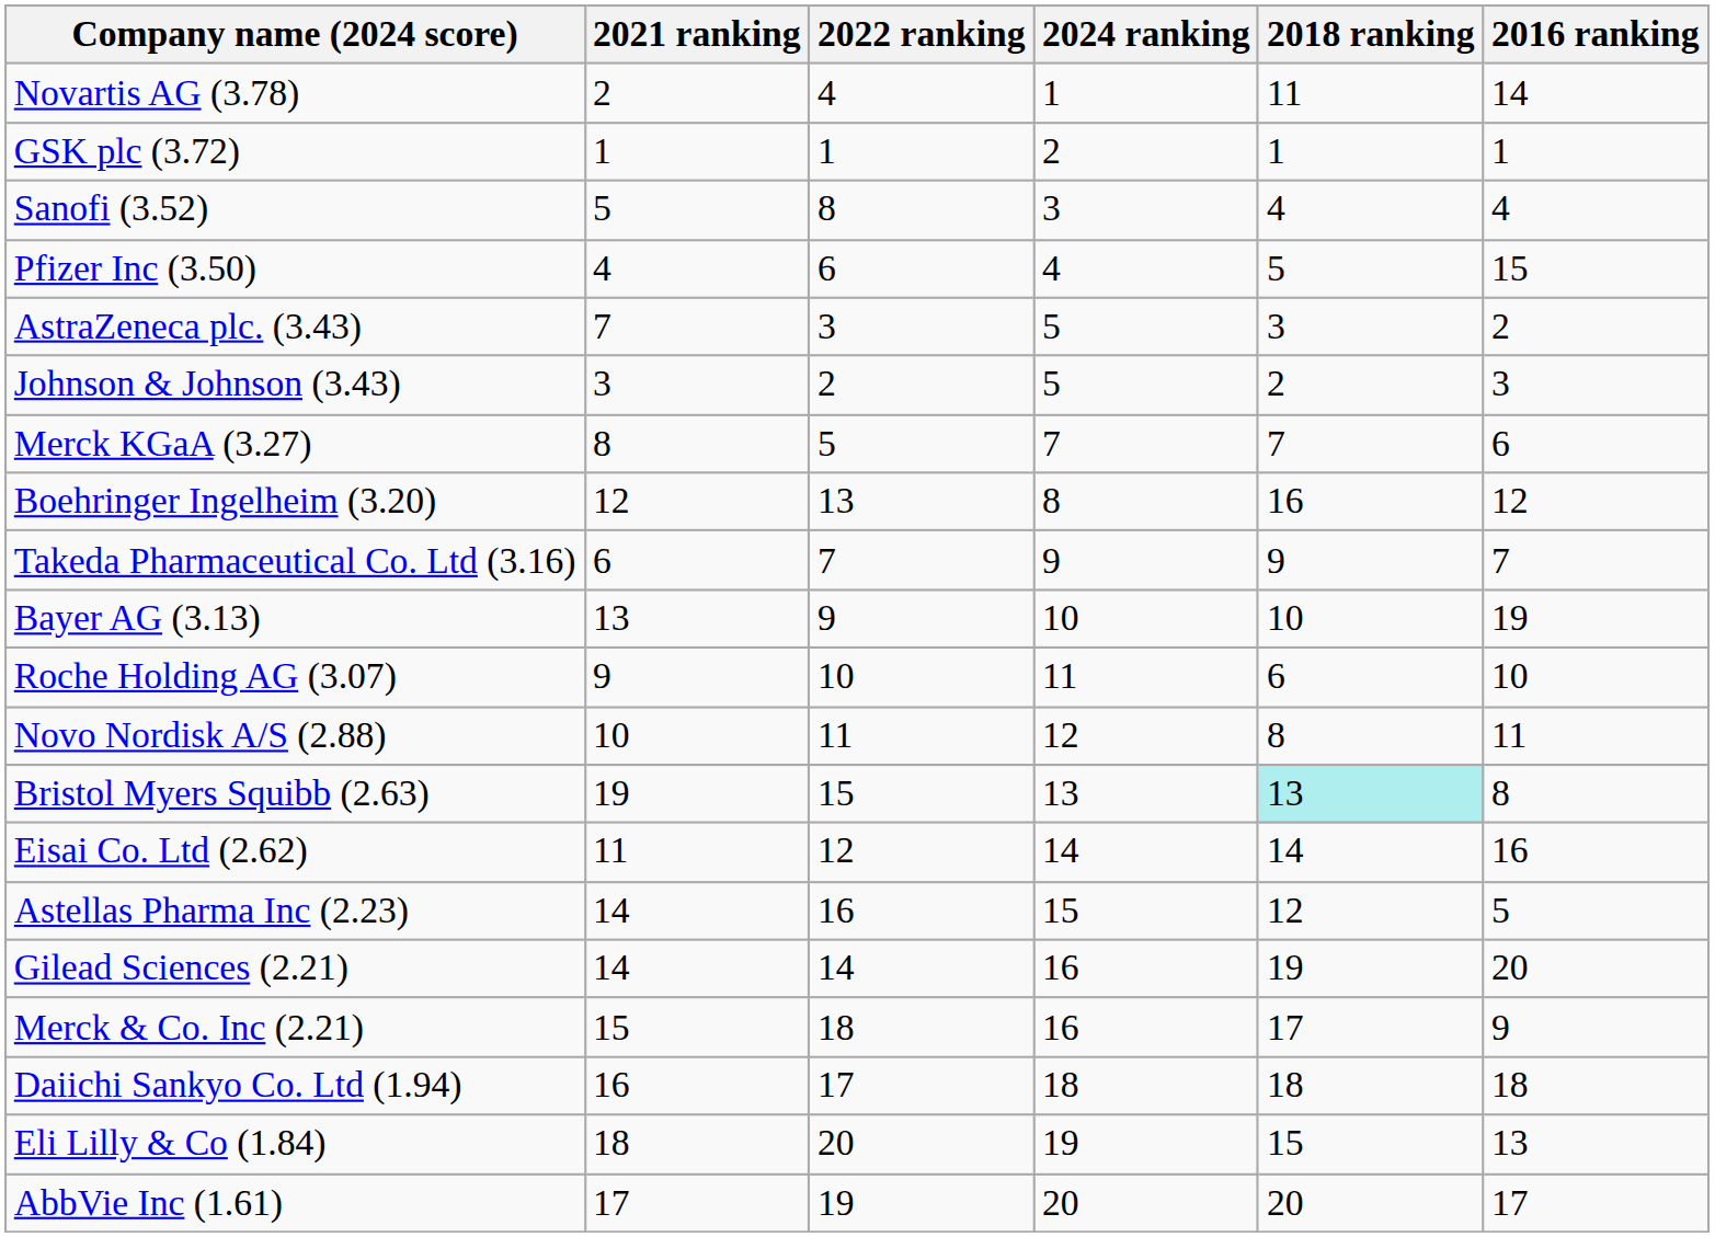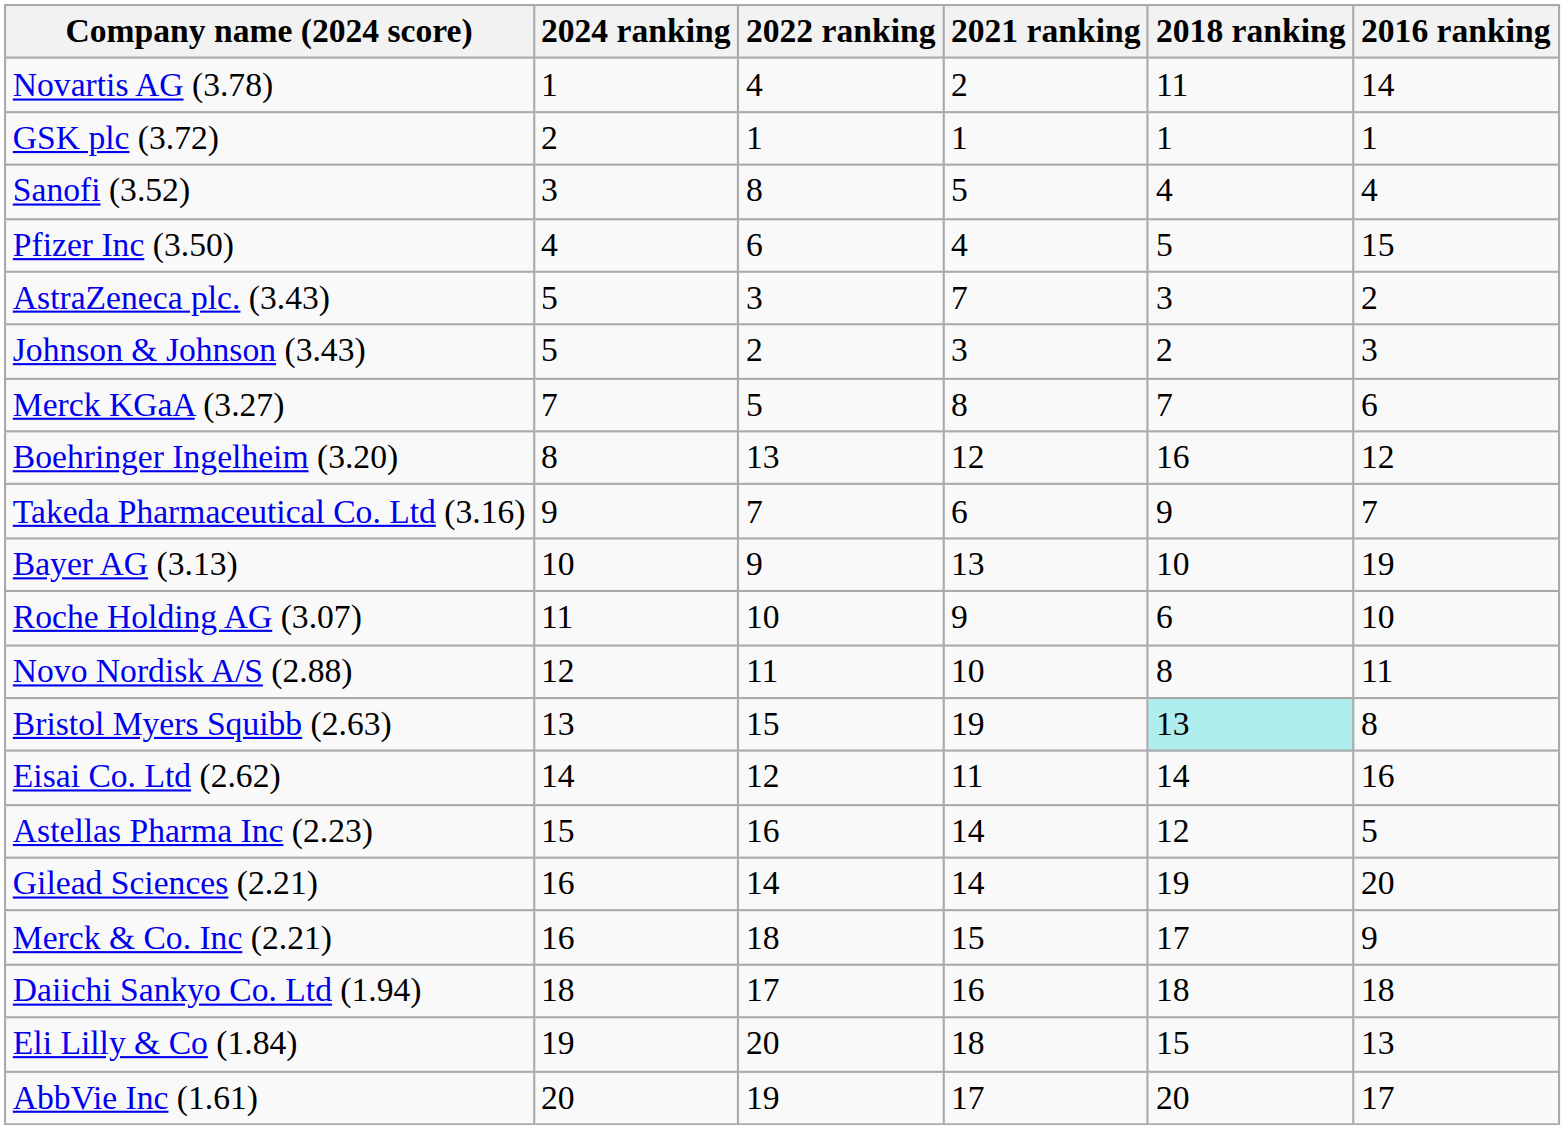 <table class="wikitable sortable">
 <tr>
 <th>Company name (2024 score)</th>
+<th>2024 ranking</th>
+<th>2022 ranking</th>
 <th>2021 ranking</th>
-<th>2022 ranking</th>
-<th>2024 ranking</th>
 <th>2018 ranking</th>
 <th>2016 ranking</th>
 </tr>
 <tr>
 <td><a href='#'>Novartis AG</a> (3.78)</td>
+<td>1</td>
+<td>4</td>
 <td>2</td>
-<td>4</td>
-<td>1</td>
 <td>11</td>
 <td>14</td>
 </tr>
 <tr>
 <td><a href='#'>GSK plc</a> (3.72)</td>
+<td>2</td>
 <td>1</td>
 <td>1</td>
-<td>2</td>
 <td>1</td>
 <td>1</td>
 </tr>
 <tr>
 <td><a href='#'>Sanofi</a> (3.52)</td>
+<td>3</td>
+<td>8</td>
 <td>5</td>
-<td>8</td>
-<td>3</td>
 <td>4</td>
 <td>4</td>
 </tr>
 <tr>
 <td><a href='#'>Pfizer Inc</a> (3.50)</td>
 <td>4</td>
 <td>6</td>
 <td>4</td>
 <td>5</td>
 <td>15</td>
 </tr>
 <tr>
 <td><a href='#'>AstraZeneca plc.</a> (3.43)</td>
+<td>5</td>
+<td>3</td>
 <td>7</td>
-<td>3</td>
-<td>5</td>
 <td>3</td>
 <td>2</td>
 </tr>
 <tr>
 <td><a href='#'>Johnson & Johnson</a> (3.43)</td>
+<td>5</td>
+<td>2</td>
 <td>3</td>
-<td>2</td>
-<td>5</td>
 <td>2</td>
 <td>3</td>
 </tr>
 <tr>
 <td><a href='#'>Merck KGaA</a> (3.27)</td>
+<td>7</td>
+<td>5</td>
 <td>8</td>
-<td>5</td>
-<td>7</td>
 <td>7</td>
 <td>6</td>
 </tr>
 <tr>
 <td><a href='#'>Boehringer Ingelheim</a> (3.20)</td>
+<td>8</td>
+<td>13</td>
 <td>12</td>
-<td>13</td>
-<td>8</td>
 <td>16</td>
 <td>12</td>
 </tr>
 <tr>
 <td><a href='#'>Takeda Pharmaceutical Co. Ltd</a> (3.16)</td>
+<td>9</td>
+<td>7</td>
 <td>6</td>
-<td>7</td>
-<td>9</td>
 <td>9</td>
 <td>7</td>
 </tr>
 <tr>
 <td><a href='#'>Bayer AG</a> (3.13)</td>
+<td>10</td>
+<td>9</td>
 <td>13</td>
-<td>9</td>
-<td>10</td>
 <td>10</td>
 <td>19</td>
 </tr>
 <tr>
 <td><a href='#'>Roche Holding AG</a> (3.07)</td>
+<td>11</td>
+<td>10</td>
 <td>9</td>
-<td>10</td>
-<td>11</td>
 <td>6</td>
 <td>10</td>
 </tr>
 <tr>
 <td><a href='#'>Novo Nordisk A/S</a> (2.88)</td>
+<td>12</td>
+<td>11</td>
 <td>10</td>
-<td>11</td>
-<td>12</td>
 <td>8</td>
 <td>11</td>
 </tr>
 <tr>
 <td><a href='#'>Bristol Myers Squibb</a> (2.63)</td>
+<td>13</td>
+<td>15</td>
 <td>19</td>
-<td>15</td>
-<td>13</td>
 <td style="background: paleturquoise;">13</td>
 <td>8</td>
 </tr>
 <tr>
 <td><a href='#'>Eisai Co. Ltd</a> (2.62)</td>
+<td>14</td>
+<td>12</td>
 <td>11</td>
-<td>12</td>
-<td>14</td>
 <td>14</td>
 <td>16</td>
 </tr>
 <tr>
 <td><a href='#'>Astellas Pharma Inc</a> (2.23)</td>
+<td>15</td>
+<td>16</td>
 <td>14</td>
-<td>16</td>
-<td>15</td>
 <td>12</td>
 <td>5</td>
 </tr>
 <tr>
 <td><a href='#'>Gilead Sciences</a> (2.21)</td>
+<td>16</td>
 <td>14</td>
 <td>14</td>
-<td>16</td>
 <td>19</td>
 <td>20</td>
 </tr>
 <tr>
 <td><a href='#'>Merck & Co. Inc</a> (2.21)</td>
+<td>16</td>
+<td>18</td>
 <td>15</td>
-<td>18</td>
-<td>16</td>
 <td>17</td>
 <td>9</td>
 </tr>
 <tr>
 <td><a href='#'>Daiichi Sankyo Co. Ltd</a> (1.94)</td>
+<td>18</td>
+<td>17</td>
 <td>16</td>
-<td>17</td>
-<td>18</td>
 <td>18</td>
 <td>18</td>
 </tr>
 <tr>
 <td><a href='#'>Eli Lilly & Co</a> (1.84)</td>
+<td>19</td>
+<td>20</td>
 <td>18</td>
-<td>20</td>
-<td>19</td>
 <td>15</td>
 <td>13</td>
 </tr>
 <tr>
 <td><a href='#'>AbbVie Inc</a> (1.61)</td>
+<td>20</td>
+<td>19</td>
 <td>17</td>
-<td>19</td>
-<td>20</td>
 <td>20</td>
 <td>17</td>
 </tr>
 </table>
